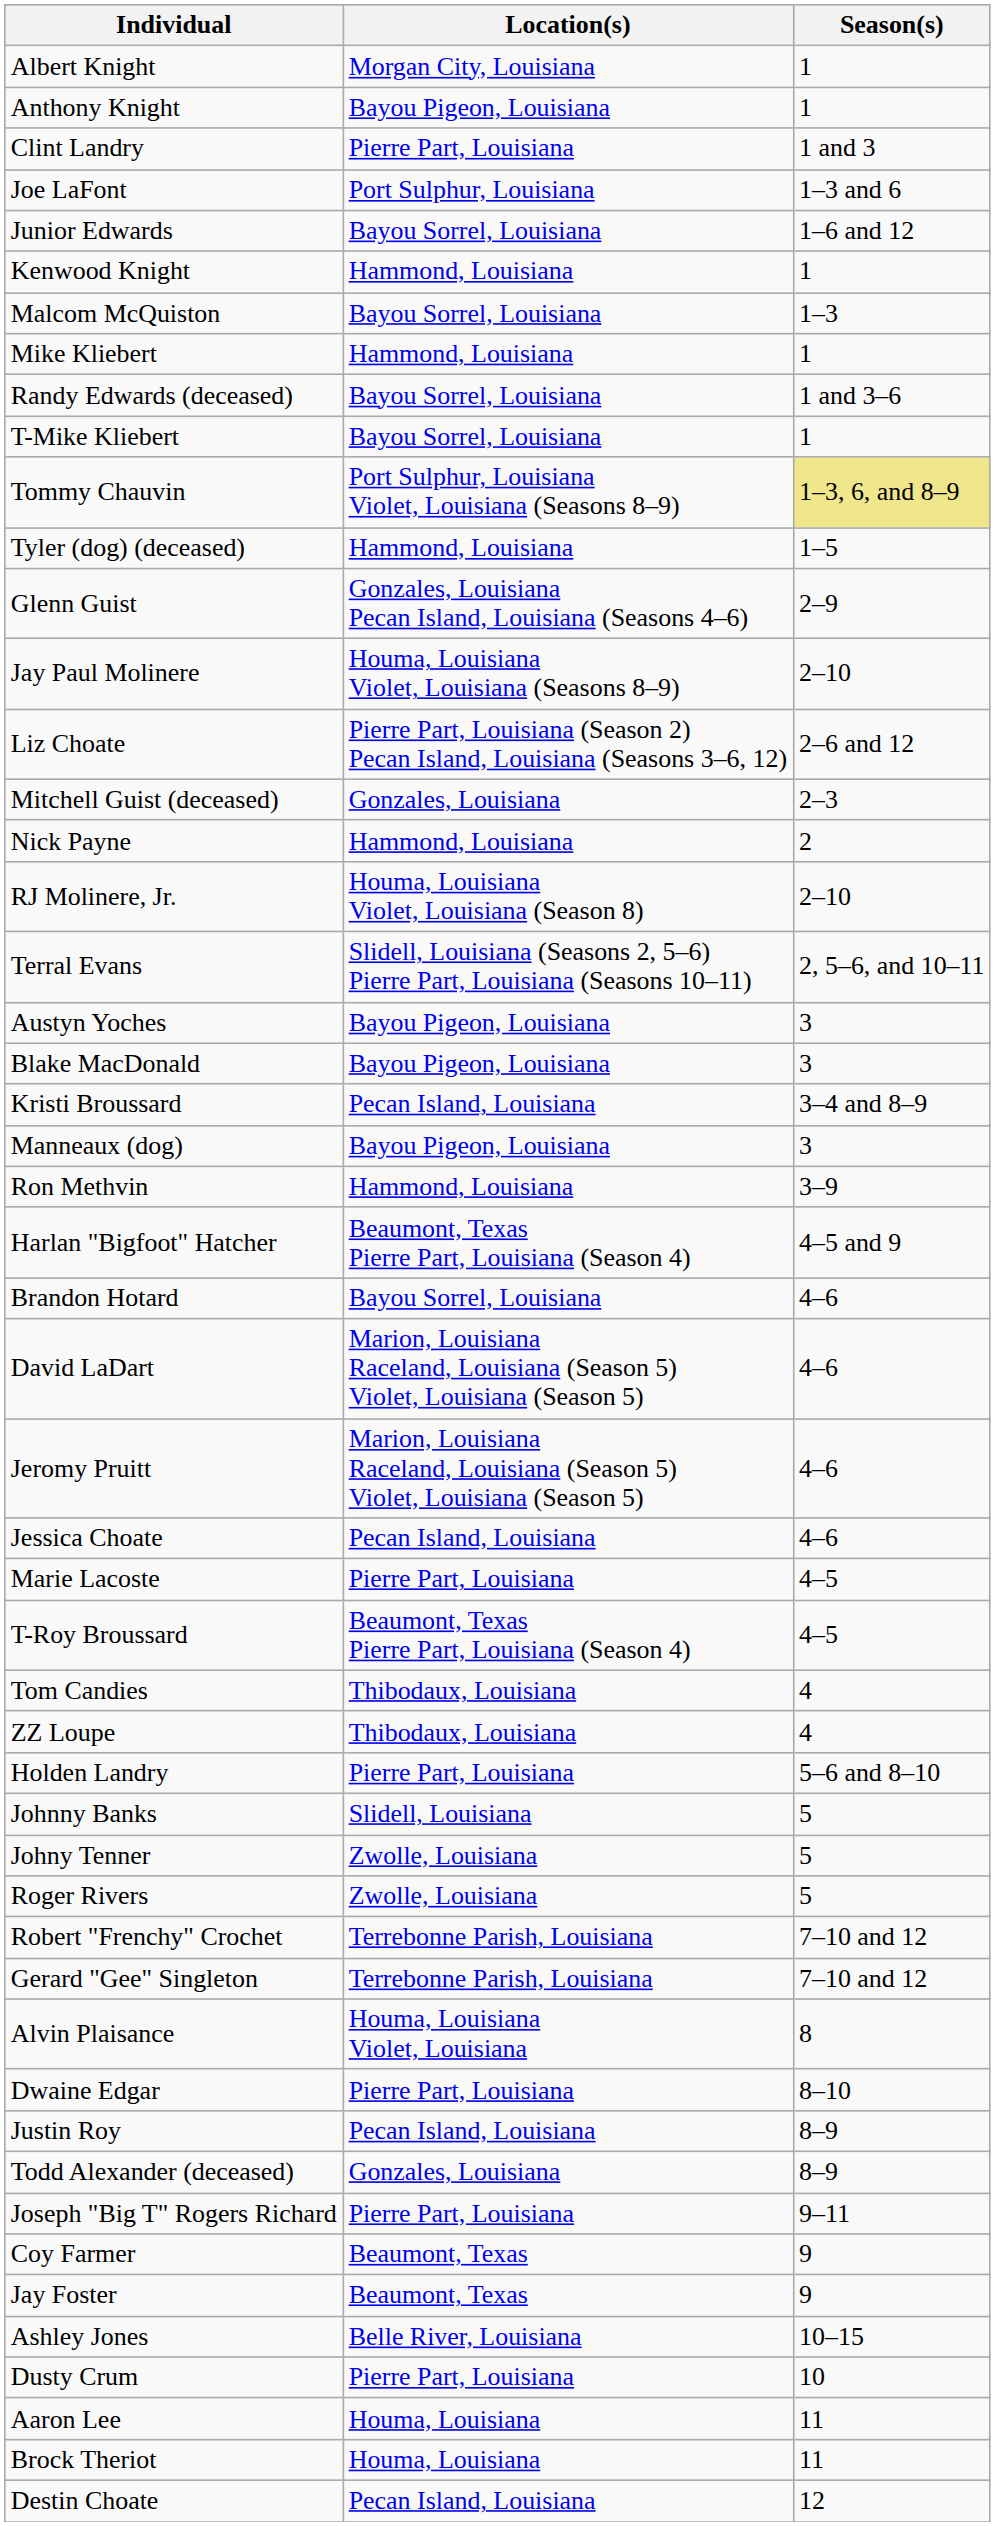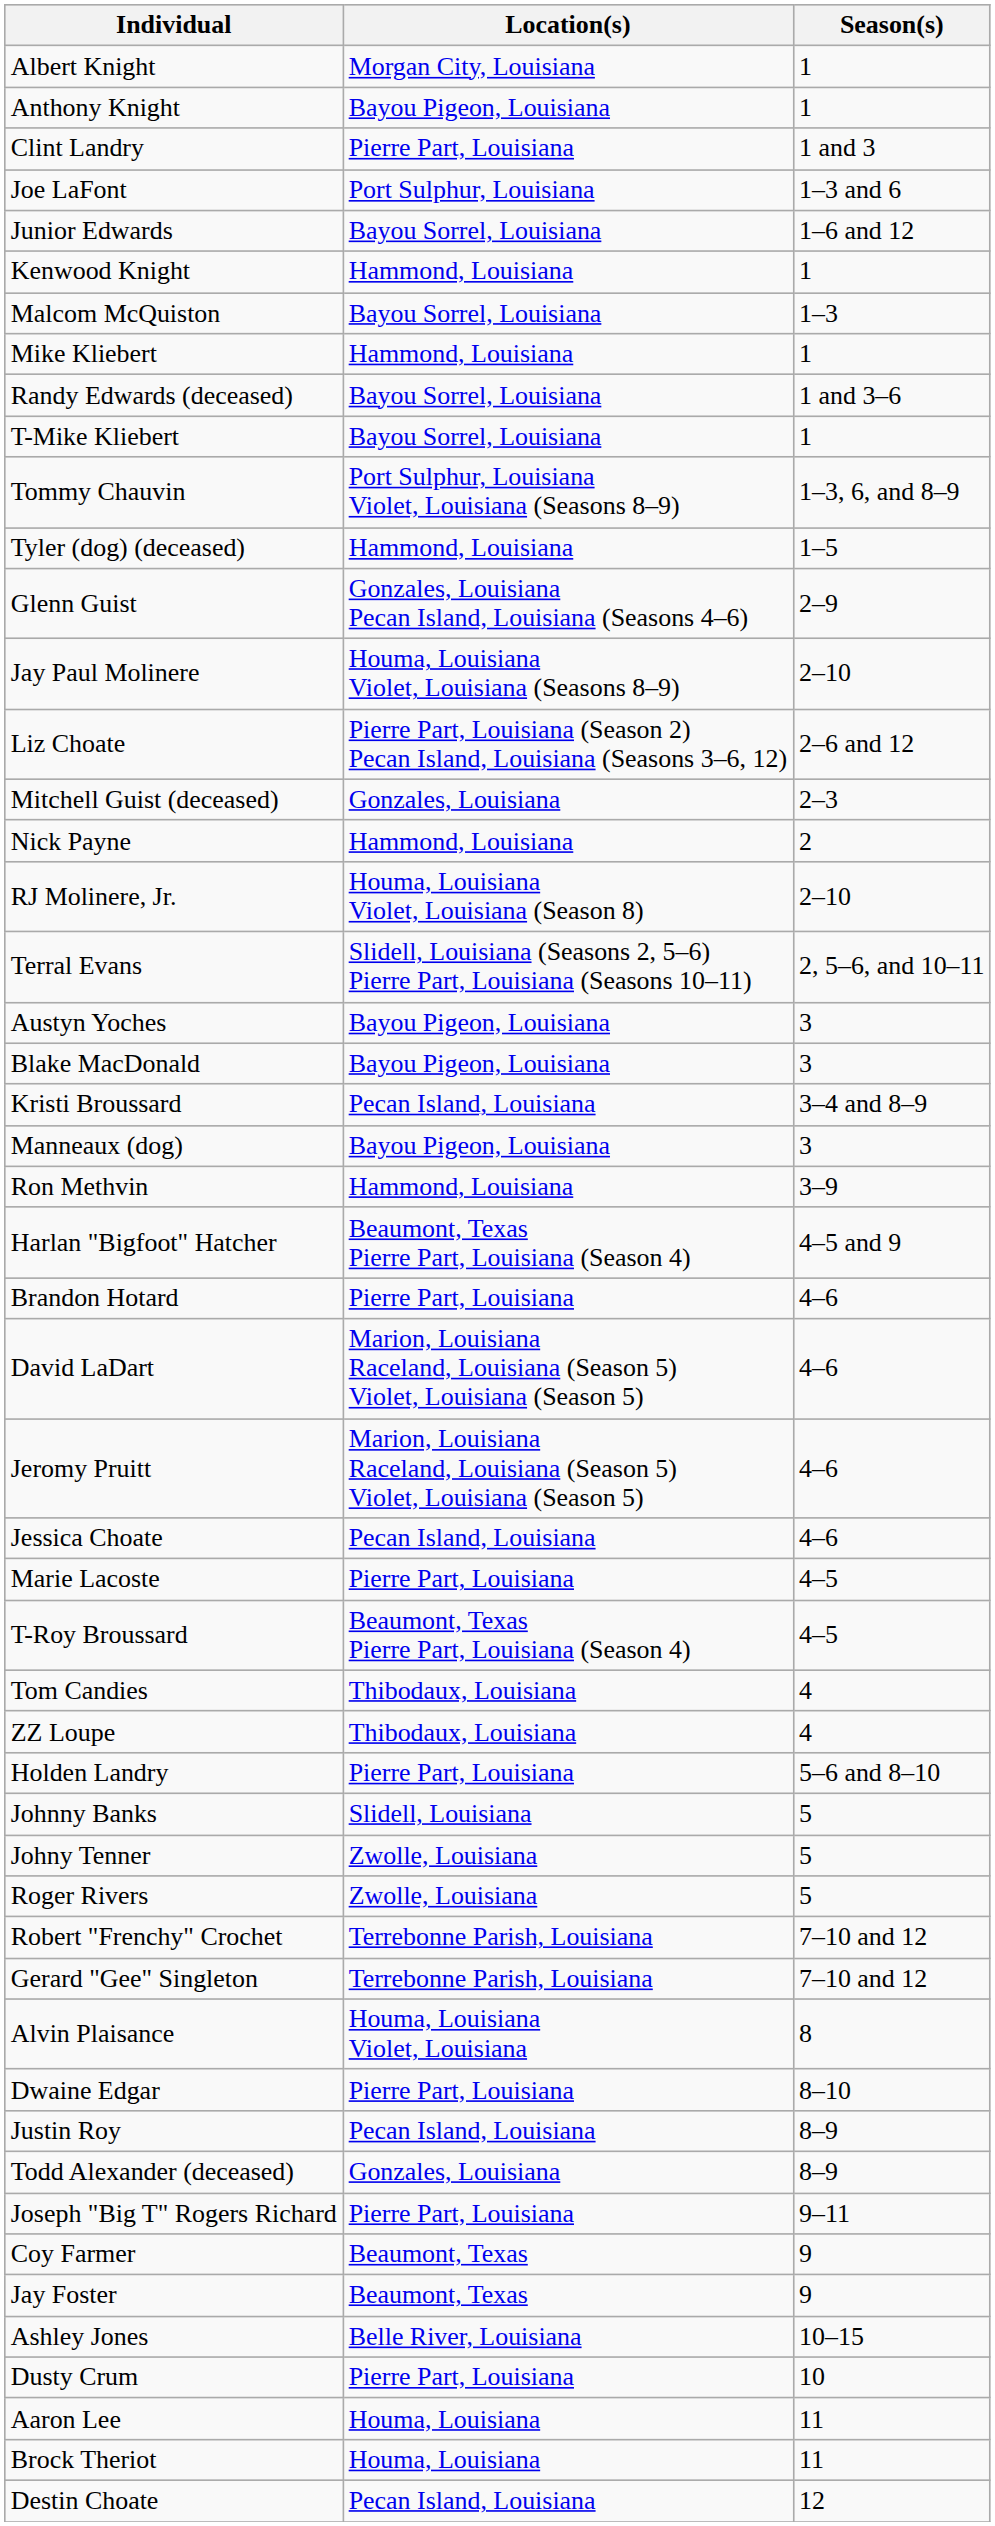 <table class="wikitable">
 <tr>
 <th>Individual</th>
 <th>Location(s)</th>
 <th>Season(s)</th>
 </tr>
 <tr>
 <td>Albert Knight</td>
 <td><a href='#'>Morgan City, Louisiana</a></td>
 <td>1</td>
 </tr>
 <tr>
 <td>Anthony Knight</td>
 <td><a href='#'>Bayou Pigeon, Louisiana</a></td>
 <td>1</td>
 </tr>
 <tr>
 <td>Clint Landry</td>
 <td><a href='#'>Pierre Part, Louisiana</a></td>
 <td>1 and 3</td>
 </tr>
 <tr>
 <td>Joe LaFont</td>
 <td><a href='#'>Port Sulphur, Louisiana</a></td>
 <td>1–3 and 6</td>
 </tr>
 <tr>
 <td>Junior Edwards</td>
 <td><a href='#'>Bayou Sorrel, Louisiana</a></td>
 <td>1–6 and 12</td>
 </tr>
 <tr>
 <td>Kenwood Knight</td>
 <td><a href='#'>Hammond, Louisiana</a></td>
 <td>1</td>
 </tr>
 <tr>
 <td>Malcom McQuiston</td>
 <td><a href='#'>Bayou Sorrel, Louisiana</a></td>
 <td>1–3</td>
 </tr>
 <tr>
 <td>Mike Kliebert</td>
 <td><a href='#'>Hammond, Louisiana</a></td>
 <td>1</td>
 </tr>
 <tr>
 <td>Randy Edwards (deceased)</td>
 <td><a href='#'>Bayou Sorrel, Louisiana</a></td>
 <td>1 and 3–6</td>
 </tr>
 <tr>
 <td>T-Mike Kliebert</td>
 <td><a href='#'>Bayou Sorrel, Louisiana</a></td>
 <td>1</td>
 </tr>
 <tr>
 <td>Tommy Chauvin</td>
 <td><a href='#'>Port Sulphur, Louisiana</a><br><a href='#'>Violet, Louisiana</a> (Seasons 8–9)</td>
-<td style="background: khaki;">1–3, 6, and 8–9</td>
+<td>1–3, 6, and 8–9</td>
 </tr>
 <tr>
 <td>Tyler (dog) (deceased)</td>
 <td><a href='#'>Hammond, Louisiana</a></td>
 <td>1–5</td>
 </tr>
 <tr>
 <td>Glenn Guist</td>
 <td><a href='#'>Gonzales, Louisiana</a><br><a href='#'>Pecan Island, Louisiana</a> (Seasons 4–6)</td>
 <td>2–9</td>
 </tr>
 <tr>
 <td>Jay Paul Molinere</td>
 <td><a href='#'>Houma, Louisiana</a><br><a href='#'>Violet, Louisiana</a> (Seasons 8–9)</td>
 <td>2–10</td>
 </tr>
 <tr>
 <td>Liz Choate</td>
 <td><a href='#'>Pierre Part, Louisiana</a> (Season 2)<br><a href='#'>Pecan Island, Louisiana</a> (Seasons 3–6, 12)</td>
 <td>2–6 and 12</td>
 </tr>
 <tr>
 <td>Mitchell Guist (deceased)</td>
 <td><a href='#'>Gonzales, Louisiana</a></td>
 <td>2–3</td>
 </tr>
 <tr>
 <td>Nick Payne</td>
 <td><a href='#'>Hammond, Louisiana</a></td>
 <td>2</td>
 </tr>
 <tr>
 <td>RJ Molinere, Jr.</td>
 <td><a href='#'>Houma, Louisiana</a><br><a href='#'>Violet, Louisiana</a> (Season 8)</td>
 <td>2–10</td>
 </tr>
 <tr>
 <td>Terral Evans</td>
 <td><a href='#'>Slidell, Louisiana</a> (Seasons 2, 5–6)<br><a href='#'>Pierre Part, Louisiana</a> (Seasons 10–11)</td>
 <td>2, 5–6, and 10–11</td>
 </tr>
 <tr>
 <td>Austyn Yoches</td>
 <td><a href='#'>Bayou Pigeon, Louisiana</a></td>
 <td>3</td>
 </tr>
 <tr>
 <td>Blake MacDonald</td>
 <td><a href='#'>Bayou Pigeon, Louisiana</a></td>
 <td>3</td>
 </tr>
 <tr>
 <td>Kristi Broussard</td>
 <td><a href='#'>Pecan Island, Louisiana</a></td>
 <td>3–4 and 8–9</td>
 </tr>
 <tr>
 <td>Manneaux (dog)</td>
 <td><a href='#'>Bayou Pigeon, Louisiana</a></td>
 <td>3</td>
 </tr>
 <tr>
 <td>Ron Methvin</td>
 <td><a href='#'>Hammond, Louisiana</a></td>
 <td>3–9</td>
 </tr>
 <tr>
 <td>Harlan "Bigfoot" Hatcher</td>
 <td><a href='#'>Beaumont, Texas</a><br><a href='#'>Pierre Part, Louisiana</a> (Season 4)</td>
 <td>4–5 and 9</td>
 </tr>
 <tr>
 <td>Brandon Hotard</td>
-<td><a href='#'>Bayou Sorrel, Louisiana</a></td>
+<td><a href='#'>Pierre Part, Louisiana</a></td>
 <td>4–6</td>
 </tr>
 <tr>
 <td>David LaDart</td>
 <td><a href='#'>Marion, Louisiana</a><br><a href='#'>Raceland, Louisiana</a> (Season 5)<br><a href='#'>Violet, Louisiana</a> (Season 5)</td>
 <td>4–6</td>
 </tr>
 <tr>
 <td>Jeromy Pruitt</td>
 <td><a href='#'>Marion, Louisiana</a><br><a href='#'>Raceland, Louisiana</a> (Season 5)<br><a href='#'>Violet, Louisiana</a> (Season 5)</td>
 <td>4–6</td>
 </tr>
 <tr>
 <td>Jessica Choate</td>
 <td><a href='#'>Pecan Island, Louisiana</a></td>
 <td>4–6</td>
 </tr>
 <tr>
 <td>Marie Lacoste</td>
 <td><a href='#'>Pierre Part, Louisiana</a></td>
 <td>4–5</td>
 </tr>
 <tr>
 <td>T-Roy Broussard</td>
 <td><a href='#'>Beaumont, Texas</a><br><a href='#'>Pierre Part, Louisiana</a> (Season 4)</td>
 <td>4–5</td>
 </tr>
 <tr>
 <td>Tom Candies</td>
 <td><a href='#'>Thibodaux, Louisiana</a></td>
 <td>4</td>
 </tr>
 <tr>
 <td>ZZ Loupe</td>
 <td><a href='#'>Thibodaux, Louisiana</a></td>
 <td>4</td>
 </tr>
 <tr>
 <td>Holden Landry</td>
 <td><a href='#'>Pierre Part, Louisiana</a></td>
 <td>5–6 and 8–10</td>
 </tr>
 <tr>
 <td>Johnny Banks</td>
 <td><a href='#'>Slidell, Louisiana</a></td>
 <td>5</td>
 </tr>
 <tr>
 <td>Johny Tenner</td>
 <td><a href='#'>Zwolle, Louisiana</a></td>
 <td>5</td>
 </tr>
 <tr>
 <td>Roger Rivers</td>
 <td><a href='#'>Zwolle, Louisiana</a></td>
 <td>5</td>
 </tr>
 <tr>
 <td>Robert "Frenchy" Crochet</td>
 <td><a href='#'>Terrebonne Parish, Louisiana</a></td>
 <td>7–10 and 12</td>
 </tr>
 <tr>
 <td>Gerard "Gee" Singleton</td>
 <td><a href='#'>Terrebonne Parish, Louisiana</a></td>
 <td>7–10 and 12</td>
 </tr>
 <tr>
 <td>Alvin Plaisance</td>
 <td><a href='#'>Houma, Louisiana</a><br><a href='#'>Violet, Louisiana</a></td>
 <td>8</td>
 </tr>
 <tr>
 <td>Dwaine Edgar</td>
 <td><a href='#'>Pierre Part, Louisiana</a></td>
 <td>8–10</td>
 </tr>
 <tr>
 <td>Justin Roy</td>
 <td><a href='#'>Pecan Island, Louisiana</a></td>
 <td>8–9</td>
 </tr>
 <tr>
 <td>Todd Alexander (deceased)</td>
 <td><a href='#'>Gonzales, Louisiana</a></td>
 <td>8–9</td>
 </tr>
 <tr>
 <td>Joseph "Big T" Rogers Richard</td>
 <td><a href='#'>Pierre Part, Louisiana</a></td>
 <td>9–11</td>
 </tr>
 <tr>
 <td>Coy Farmer</td>
 <td><a href='#'>Beaumont, Texas</a></td>
 <td>9</td>
 </tr>
 <tr>
 <td>Jay Foster</td>
 <td><a href='#'>Beaumont, Texas</a></td>
 <td>9</td>
 </tr>
 <tr>
 <td>Ashley Jones</td>
 <td><a href='#'>Belle River, Louisiana</a></td>
 <td>10–15</td>
 </tr>
 <tr>
 <td>Dusty Crum</td>
 <td><a href='#'>Pierre Part, Louisiana</a></td>
 <td>10</td>
 </tr>
 <tr>
 <td>Aaron Lee</td>
 <td><a href='#'>Houma, Louisiana</a></td>
 <td>11</td>
 </tr>
 <tr>
 <td>Brock Theriot</td>
 <td><a href='#'>Houma, Louisiana</a></td>
 <td>11</td>
 </tr>
 <tr>
 <td>Destin Choate</td>
 <td><a href='#'>Pecan Island, Louisiana</a></td>
 <td>12</td>
 </tr>
 <tr>
 </tr>
 </table>
